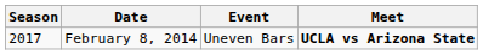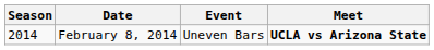 <table class="wikitable">
 <tr>
 <th>Season</th>
 <th>Date</th>
 <th>Event</th>
 <th>Meet</th>
 </tr>
 <tr>
-<td>2017</td>
+<td>2014</td>
 <td>February 8, 2014</td>
 <td>Uneven Bars</td>
 <td><strong>UCLA vs Arizona State</strong></td>
 </tr>
 </table>
